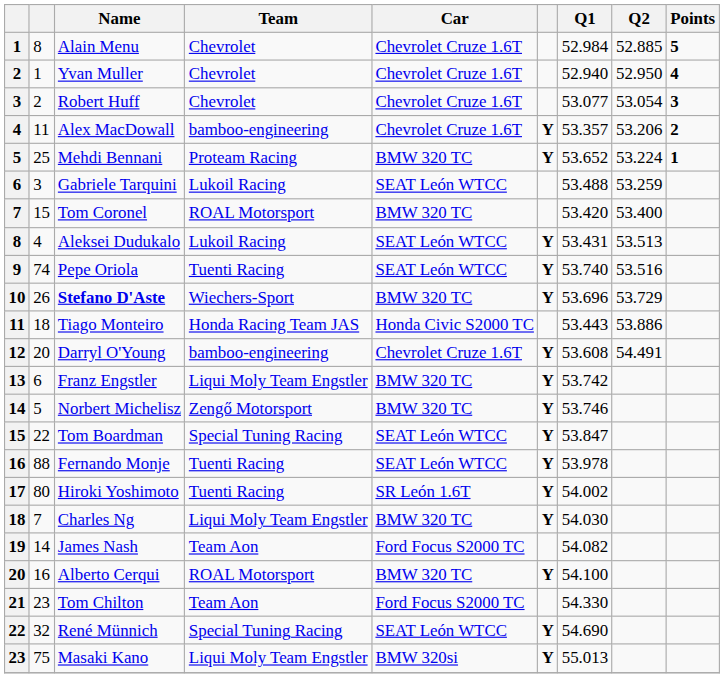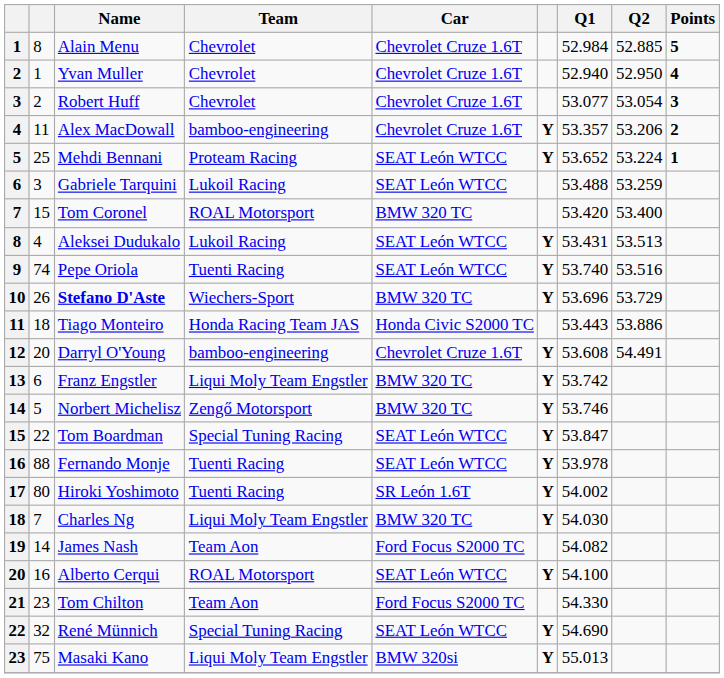 <table class="wikitable sortable" style="font-size: 95%;">
 <tr>
 <th></th>
 <th></th>
 <th>Name</th>
 <th>Team</th>
 <th>Car</th>
 <th></th>
 <th>Q1</th>
 <th>Q2</th>
 <th>Points</th>
 </tr>
 <tr>
 <th>1</th>
 <td>8</td>
 <td> <a href='#'>Alain Menu</a></td>
 <td><a href='#'>Chevrolet</a></td>
 <td><a href='#'>Chevrolet Cruze 1.6T</a></td>
 <td></td>
 <td>52.984</td>
 <td>52.885</td>
 <td><strong>5</strong></td>
 </tr>
 <tr>
 <th>2</th>
 <td>1</td>
 <td> <a href='#'>Yvan Muller</a></td>
 <td><a href='#'>Chevrolet</a></td>
 <td><a href='#'>Chevrolet Cruze 1.6T</a></td>
 <td></td>
 <td>52.940</td>
 <td>52.950</td>
 <td><strong>4</strong></td>
 </tr>
 <tr>
 <th>3</th>
 <td>2</td>
 <td> <a href='#'>Robert Huff</a></td>
 <td><a href='#'>Chevrolet</a></td>
 <td><a href='#'>Chevrolet Cruze 1.6T</a></td>
 <td></td>
 <td>53.077</td>
 <td>53.054</td>
 <td><strong>3</strong></td>
 </tr>
 <tr>
 <th>4</th>
 <td>11</td>
 <td> <a href='#'>Alex MacDowall</a></td>
 <td><a href='#'>bamboo-engineering</a></td>
 <td><a href='#'>Chevrolet Cruze 1.6T</a></td>
 <td align=center><strong><span>Y</span></strong></td>
 <td>53.357</td>
 <td>53.206</td>
 <td><strong>2</strong></td>
 </tr>
 <tr>
 <th>5</th>
 <td>25</td>
 <td> <a href='#'>Mehdi Bennani</a></td>
 <td><a href='#'>Proteam Racing</a></td>
-<td><a href='#'>BMW 320 TC</a></td>
+<td><a href='#'>SEAT León WTCC</a></td>
 <td align=center><strong><span>Y</span></strong></td>
 <td>53.652</td>
 <td>53.224</td>
 <td><strong>1</strong></td>
 </tr>
 <tr>
 <th>6</th>
 <td>3</td>
 <td> <a href='#'>Gabriele Tarquini</a></td>
 <td><a href='#'>Lukoil Racing</a></td>
 <td><a href='#'>SEAT León WTCC</a></td>
 <td></td>
 <td>53.488</td>
 <td>53.259</td>
 <td></td>
 </tr>
 <tr>
 <th>7</th>
 <td>15</td>
 <td> <a href='#'>Tom Coronel</a></td>
 <td><a href='#'>ROAL Motorsport</a></td>
 <td><a href='#'>BMW 320 TC</a></td>
 <td></td>
 <td>53.420</td>
 <td>53.400</td>
 <td></td>
 </tr>
 <tr>
 <th>8</th>
 <td>4</td>
 <td> <a href='#'>Aleksei Dudukalo</a></td>
 <td><a href='#'>Lukoil Racing</a></td>
 <td><a href='#'>SEAT León WTCC</a></td>
 <td align=center><strong><span>Y</span></strong></td>
 <td>53.431</td>
 <td>53.513</td>
 <td></td>
 </tr>
 <tr>
 <th>9</th>
 <td>74</td>
 <td> <a href='#'>Pepe Oriola</a></td>
 <td><a href='#'>Tuenti Racing</a></td>
 <td><a href='#'>SEAT León WTCC</a></td>
 <td align=center><strong><span>Y</span></strong></td>
 <td>53.740</td>
 <td>53.516</td>
 <td></td>
 </tr>
 <tr>
 <th>10</th>
 <td>26</td>
 <td> <strong><a href='#'>Stefano D'Aste</a></strong></td>
 <td><a href='#'>Wiechers-Sport</a></td>
 <td><a href='#'>BMW 320 TC</a></td>
 <td align=center><strong><span>Y</span></strong></td>
 <td>53.696</td>
 <td>53.729</td>
 <td></td>
 </tr>
 <tr>
 <th>11</th>
 <td>18</td>
 <td> <a href='#'>Tiago Monteiro</a></td>
 <td><a href='#'>Honda Racing Team JAS</a></td>
 <td><a href='#'>Honda Civic S2000 TC</a></td>
 <td></td>
 <td>53.443</td>
 <td>53.886</td>
 <td></td>
 </tr>
 <tr>
 <th>12</th>
 <td>20</td>
 <td> <a href='#'>Darryl O'Young</a></td>
 <td><a href='#'>bamboo-engineering</a></td>
 <td><a href='#'>Chevrolet Cruze 1.6T</a></td>
 <td align=center><strong><span>Y</span></strong></td>
 <td>53.608</td>
 <td>54.491</td>
 <td></td>
 </tr>
 <tr>
 <th>13</th>
 <td>6</td>
 <td> <a href='#'>Franz Engstler</a></td>
 <td><a href='#'>Liqui Moly Team Engstler</a></td>
 <td><a href='#'>BMW 320 TC</a></td>
 <td align=center><strong><span>Y</span></strong></td>
 <td>53.742</td>
 <td></td>
 <td></td>
 </tr>
 <tr>
 <th>14</th>
 <td>5</td>
 <td> <a href='#'>Norbert Michelisz</a></td>
 <td><a href='#'>Zengő Motorsport</a></td>
 <td><a href='#'>BMW 320 TC</a></td>
 <td align=center><strong><span>Y</span></strong></td>
 <td>53.746</td>
 <td></td>
 <td></td>
 </tr>
 <tr>
 <th>15</th>
 <td>22</td>
 <td> <a href='#'>Tom Boardman</a></td>
 <td><a href='#'>Special Tuning Racing</a></td>
 <td><a href='#'>SEAT León WTCC</a></td>
 <td align=center><strong><span>Y</span></strong></td>
 <td>53.847</td>
 <td></td>
 <td></td>
 </tr>
 <tr>
 <th>16</th>
 <td>88</td>
 <td> <a href='#'>Fernando Monje</a></td>
 <td><a href='#'>Tuenti Racing</a></td>
 <td><a href='#'>SEAT León WTCC</a></td>
 <td align=center><strong><span>Y</span></strong></td>
 <td>53.978</td>
 <td></td>
 <td></td>
 </tr>
 <tr>
 <th>17</th>
 <td>80</td>
 <td> <a href='#'>Hiroki Yoshimoto</a></td>
 <td><a href='#'>Tuenti Racing</a></td>
 <td><a href='#'>SR León 1.6T</a></td>
 <td align=center><strong><span>Y</span></strong></td>
 <td>54.002</td>
 <td></td>
 <td></td>
 </tr>
 <tr>
 <th>18</th>
 <td>7</td>
 <td> <a href='#'>Charles Ng</a></td>
 <td><a href='#'>Liqui Moly Team Engstler</a></td>
 <td><a href='#'>BMW 320 TC</a></td>
 <td align=center><strong><span>Y</span></strong></td>
 <td>54.030</td>
 <td></td>
 <td></td>
 </tr>
 <tr>
 <th>19</th>
 <td>14</td>
 <td> <a href='#'>James Nash</a></td>
 <td><a href='#'>Team Aon</a></td>
 <td><a href='#'>Ford Focus S2000 TC</a></td>
 <td></td>
 <td>54.082</td>
 <td></td>
 <td></td>
 </tr>
 <tr>
 <th>20</th>
 <td>16</td>
 <td> <a href='#'>Alberto Cerqui</a></td>
 <td><a href='#'>ROAL Motorsport</a></td>
-<td><a href='#'>BMW 320 TC</a></td>
+<td><a href='#'>SEAT León WTCC</a></td>
 <td align=center><strong><span>Y</span></strong></td>
 <td>54.100</td>
 <td></td>
 <td></td>
 </tr>
 <tr>
 <th>21</th>
 <td>23</td>
 <td> <a href='#'>Tom Chilton</a></td>
 <td><a href='#'>Team Aon</a></td>
 <td><a href='#'>Ford Focus S2000 TC</a></td>
 <td></td>
 <td>54.330</td>
 <td></td>
 <td></td>
 </tr>
 <tr>
 <th>22</th>
 <td>32</td>
 <td> <a href='#'>René Münnich</a></td>
 <td><a href='#'>Special Tuning Racing</a></td>
 <td><a href='#'>SEAT León WTCC</a></td>
 <td align=center><strong><span>Y</span></strong></td>
 <td>54.690</td>
 <td></td>
 <td></td>
 </tr>
 <tr>
 <th>23</th>
 <td>75</td>
 <td> <a href='#'>Masaki Kano</a></td>
 <td><a href='#'>Liqui Moly Team Engstler</a></td>
 <td><a href='#'>BMW 320si</a></td>
 <td align=center><strong><span>Y</span></strong></td>
 <td>55.013</td>
 <td></td>
 <td></td>
 </tr>
 <tr>
 </tr>
 </table>
